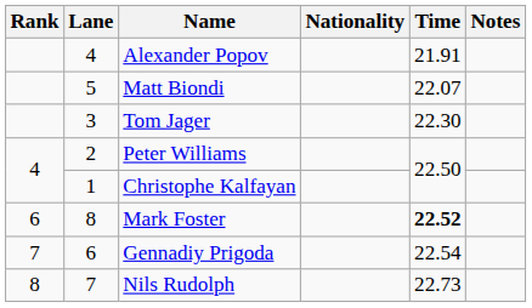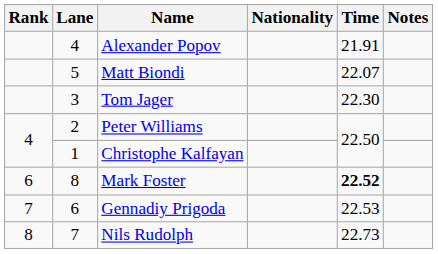 <table class="wikitable sortable" style="text-align:center">
 <tr>
 <th>Rank</th>
 <th>Lane</th>
 <th>Name</th>
 <th>Nationality</th>
 <th>Time</th>
 <th>Notes</th>
 </tr>
 <tr>
 <td></td>
 <td>4</td>
 <td align=left><a href='#'>Alexander Popov</a></td>
 <td align=left></td>
 <td>21.91</td>
 <td></td>
 </tr>
 <tr>
 <td></td>
 <td>5</td>
 <td align=left><a href='#'>Matt Biondi</a></td>
 <td align=left></td>
 <td>22.07</td>
 <td></td>
 </tr>
 <tr>
 <td></td>
 <td>3</td>
 <td align=left><a href='#'>Tom Jager</a></td>
 <td align=left></td>
 <td>22.30</td>
 <td></td>
 </tr>
 <tr>
 <td rowspan=2>4</td>
 <td>2</td>
 <td align=left><a href='#'>Peter Williams</a></td>
 <td align=left></td>
 <td rowspan=2>22.50</td>
 <td></td>
 </tr>
 <tr>
 <td>1</td>
 <td align=left><a href='#'>Christophe Kalfayan</a></td>
 <td align=left></td>
 <td></td>
 </tr>
 <tr>
 <td>6</td>
 <td>8</td>
 <td align=left><a href='#'>Mark Foster</a></td>
 <td align=left></td>
 <td><strong>22.52</strong></td>
 <td></td>
 </tr>
 <tr>
 <td>7</td>
 <td>6</td>
 <td align=left><a href='#'>Gennadiy Prigoda</a></td>
 <td align=left></td>
-<td>22.54</td>
+<td>22.53</td>
 <td></td>
 </tr>
 <tr>
 <td>8</td>
 <td>7</td>
 <td align=left><a href='#'>Nils Rudolph</a></td>
 <td align=left></td>
 <td>22.73</td>
 <td></td>
 </tr>
 </table>
